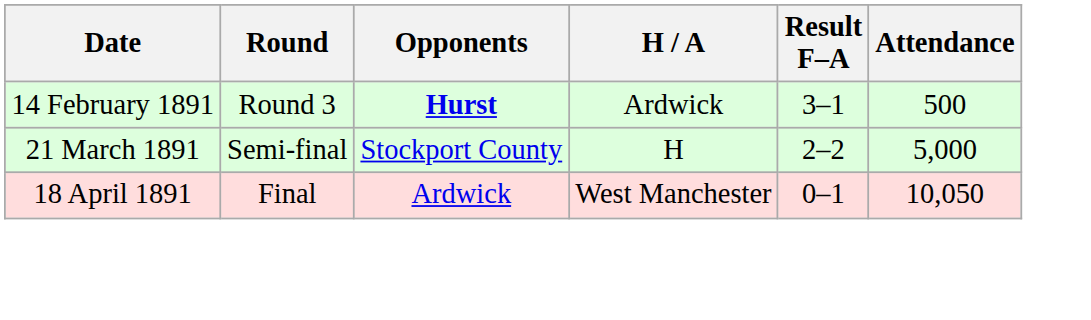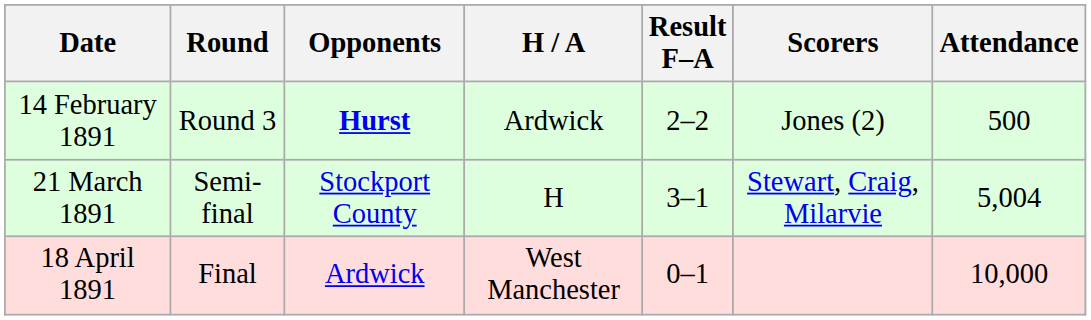 <table class="wikitable" style="text-align:center">
 <tr>
 <th>Date</th>
 <th>Round</th>
 <th>Opponents</th>
 <th>H / A</th>
 <th>Result<br>F–A</th>
+<th>Scorers</th>
 <th>Attendance</th>
 </tr>
 <tr bgcolor="#ddffdd">
 <td>14 February 1891</td>
 <td>Round 3</td>
 <td><strong><a href='#'>Hurst</a></strong></td>
 <td>Ardwick</td>
-<td>3–1</td>
+<td>2–2</td>
+<td>Jones (2)</td>
 <td>500</td>
 </tr>
 <tr bgcolor="#ddffdd">
 <td>21 March 1891</td>
 <td>Semi-final</td>
 <td><a href='#'>Stockport County</a></td>
 <td>H</td>
-<td>2–2</td>
-<td>5,000</td>
+<td>3–1</td>
+<td><a href='#'>Stewart</a>, <a href='#'>Craig</a>, <a href='#'>Milarvie</a></td>
+<td>5,004</td>
 </tr>
 <tr bgcolor="#ffdddd">
 <td>18 April 1891</td>
 <td>Final</td>
 <td><a href='#'>Ardwick</a></td>
 <td>West Manchester</td>
 <td>0–1</td>
-<td>10,050</td>
+<td></td>
+<td>10,000</td>
 </tr>
 </table>
